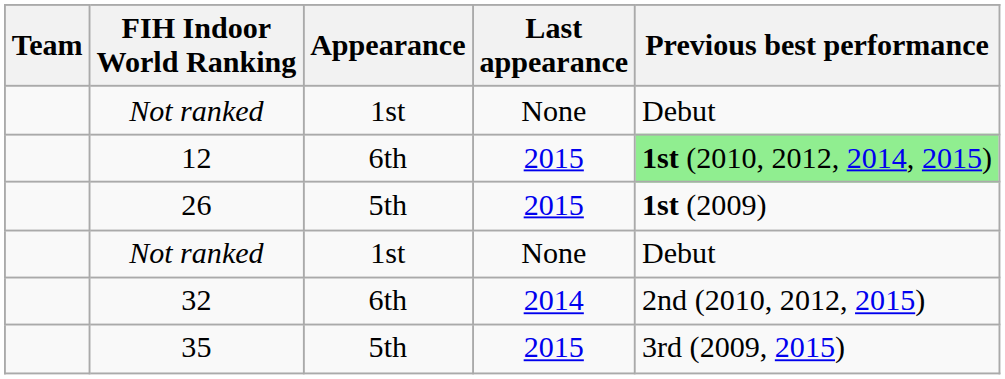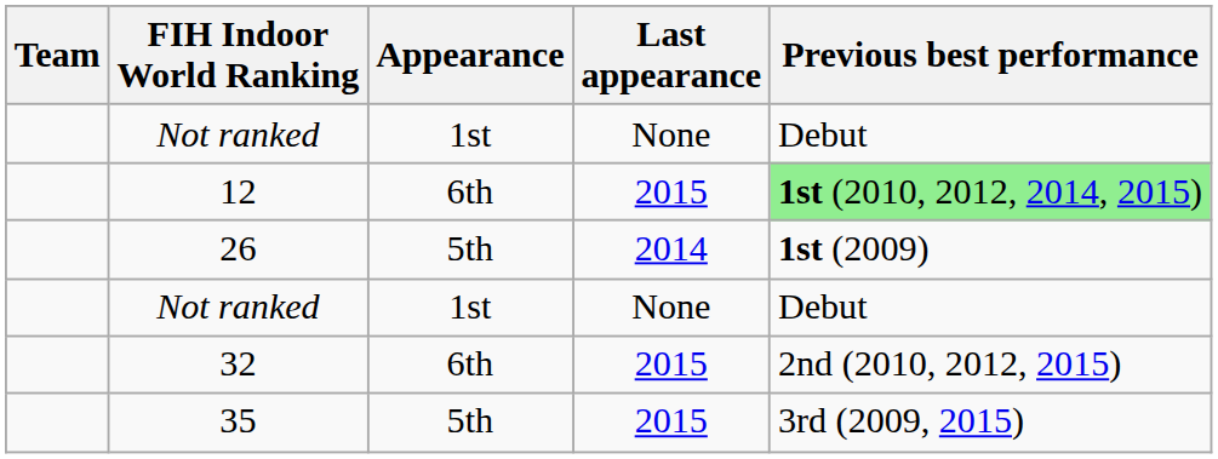 <table class="wikitable sortable">
 <tr>
 <th>Team</th>
 <th>FIH Indoor<br>World Ranking</th>
 <th>Appearance</th>
 <th>Last<br>appearance</th>
 <th>Previous best performance</th>
 </tr>
 <tr>
 <td></td>
 <td align=center><em>Not ranked</em></td>
 <td align=center>1st</td>
 <td align=center>None</td>
 <td>Debut</td>
 </tr>
 <tr>
 <td></td>
 <td align=center>12</td>
 <td align=center>6th</td>
 <td align=center><a href='#'>2015</a></td>
 <td style="background: lightgreen;"><strong>1st</strong> (2010, 2012, <a href='#'>2014</a>, <a href='#'>2015</a>)</td>
 </tr>
 <tr>
 <td></td>
 <td align=center>26</td>
 <td align=center>5th</td>
-<td align=center><a href='#'>2015</a></td>
+<td align=center><a href='#'>2014</a></td>
 <td><strong>1st</strong> (2009)</td>
 </tr>
 <tr>
 <td></td>
 <td align=center><em>Not ranked</em></td>
 <td align=center>1st</td>
 <td align=center>None</td>
 <td>Debut</td>
 </tr>
 <tr>
 <td></td>
 <td align=center>32</td>
 <td align=center>6th</td>
-<td align=center><a href='#'>2014</a></td>
+<td align=center><a href='#'>2015</a></td>
 <td>2nd (2010, 2012, <a href='#'>2015</a>)</td>
 </tr>
 <tr>
 <td></td>
 <td align=center>35</td>
 <td align=center>5th</td>
 <td align=center><a href='#'>2015</a></td>
 <td>3rd (2009, <a href='#'>2015</a>)</td>
 </tr>
 </table>
